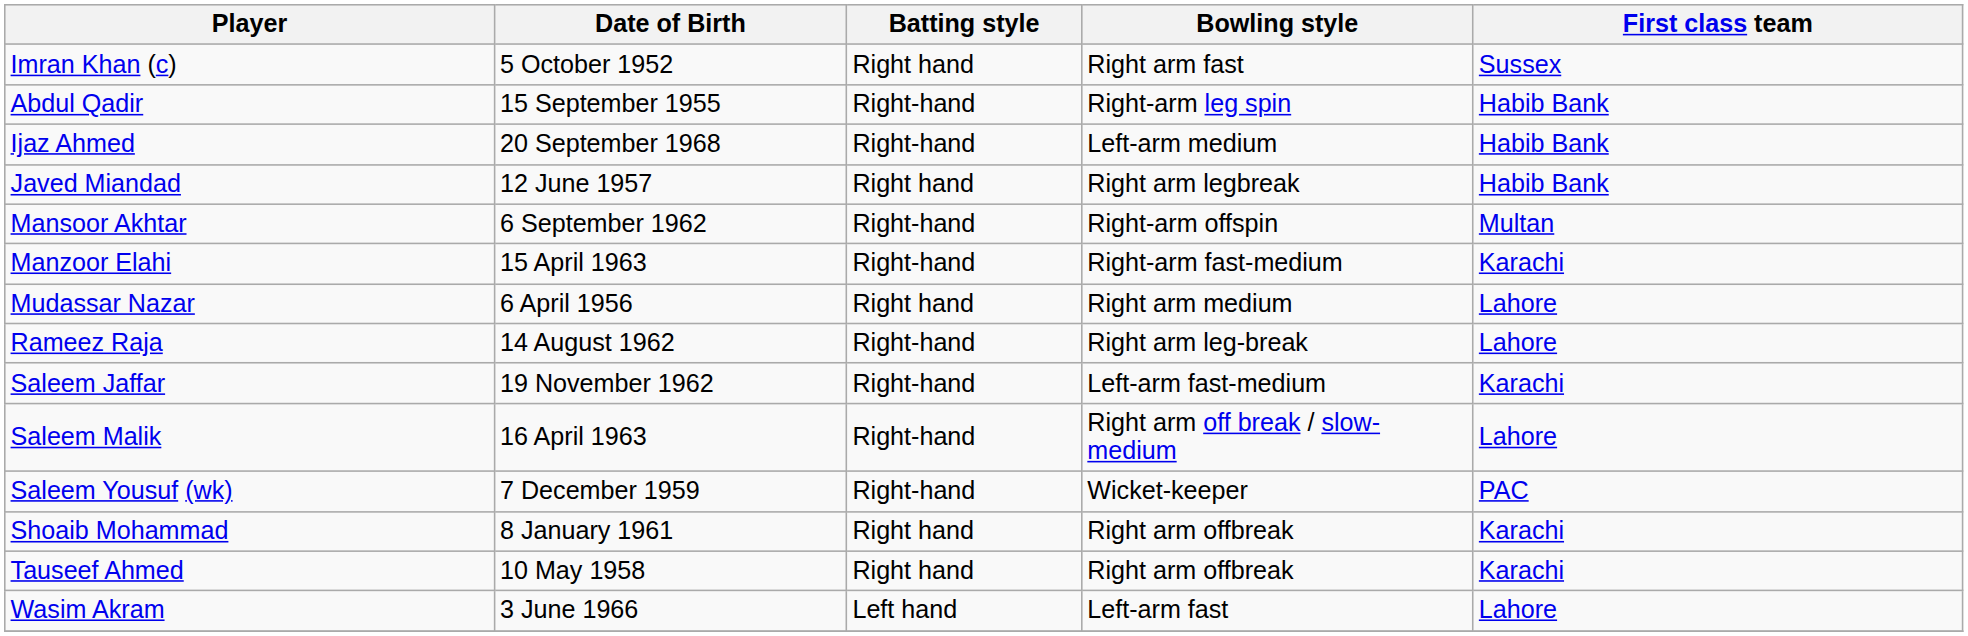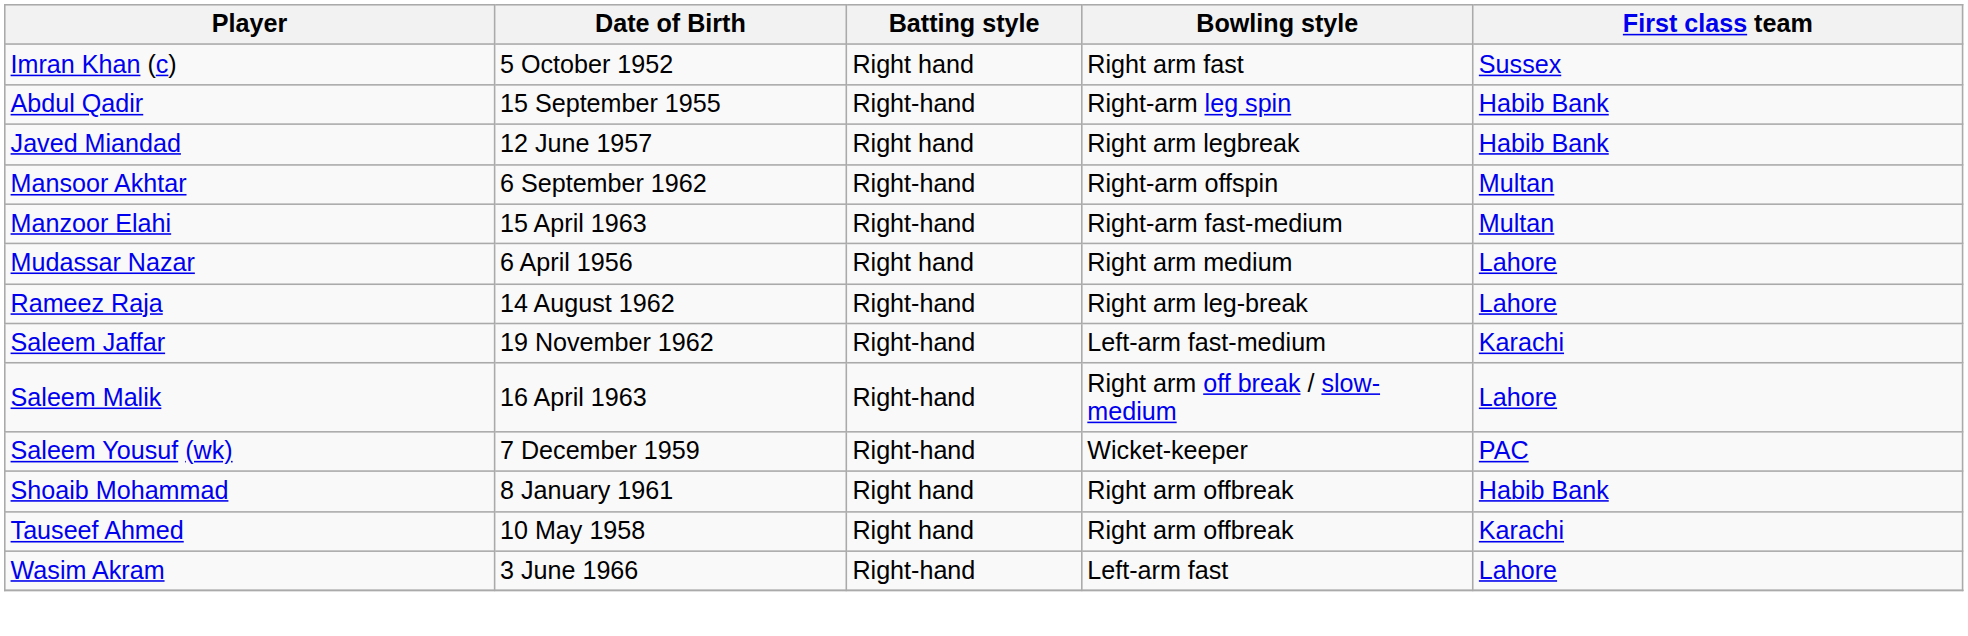 <table class="wikitable">
 <tr>
 <th width="25%">Player</th>
 <th width="18%">Date of Birth</th>
 <th width="12%">Batting style</th>
 <th width="20%">Bowling style</th>
 <th width="25%"><a href='#'>First class</a> team</th>
 </tr>
 <tr>
 <td><a href='#'>Imran Khan</a> (<a href='#'>c</a>)</td>
 <td>5 October 1952</td>
 <td>Right hand</td>
 <td>Right arm fast</td>
 <td> <a href='#'>Sussex</a></td>
 </tr>
 <tr>
 <td><a href='#'>Abdul Qadir</a></td>
 <td>15 September 1955</td>
 <td>Right-hand</td>
 <td>Right-arm <a href='#'>leg spin</a></td>
 <td> <a href='#'>Habib Bank</a></td>
 </tr>
 <tr>
-<td><a href='#'>Ijaz Ahmed</a></td>
-<td>20 September 1968</td>
-<td>Right-hand</td>
-<td>Left-arm medium</td>
-<td> <a href='#'>Habib Bank</a></td>
-</tr>
-<tr>
 <td><a href='#'>Javed Miandad</a></td>
 <td>12 June 1957</td>
 <td>Right hand</td>
 <td>Right arm legbreak</td>
 <td> <a href='#'>Habib Bank</a></td>
 </tr>
 <tr>
 <td><a href='#'>Mansoor Akhtar</a></td>
 <td>6 September 1962</td>
 <td>Right-hand</td>
 <td>Right-arm offspin</td>
 <td> <a href='#'>Multan</a></td>
 </tr>
 <tr>
 <td><a href='#'>Manzoor Elahi</a></td>
 <td>15 April 1963</td>
 <td>Right-hand</td>
 <td>Right-arm fast-medium</td>
-<td><a href='#'>Karachi</a></td>
+<td> <a href='#'>Multan</a></td>
 </tr>
 <tr>
 <td><a href='#'>Mudassar Nazar</a></td>
 <td>6 April 1956</td>
 <td>Right hand</td>
 <td>Right arm medium</td>
 <td><a href='#'>Lahore</a></td>
 </tr>
 <tr>
 <td><a href='#'>Rameez Raja</a></td>
 <td>14 August 1962</td>
 <td>Right-hand</td>
 <td>Right arm leg-break</td>
 <td> <a href='#'>Lahore</a></td>
 </tr>
 <tr>
 <td><a href='#'>Saleem Jaffar</a></td>
 <td>19 November 1962</td>
 <td>Right-hand</td>
 <td>Left-arm fast-medium</td>
 <td> <a href='#'>Karachi</a></td>
 </tr>
 <tr>
 <td><a href='#'>Saleem Malik</a></td>
 <td>16 April 1963</td>
 <td>Right-hand</td>
 <td>Right arm <a href='#'>off break</a> / <a href='#'>slow-medium</a></td>
 <td><a href='#'>Lahore</a></td>
 </tr>
 <tr>
 <td><a href='#'>Saleem Yousuf</a> <a href='#'>(wk)</a></td>
 <td>7 December 1959</td>
 <td>Right-hand</td>
 <td>Wicket-keeper</td>
 <td><a href='#'>PAC</a></td>
 </tr>
 <tr>
 <td><a href='#'>Shoaib Mohammad</a></td>
 <td>8 January 1961</td>
 <td>Right hand</td>
 <td>Right arm offbreak</td>
-<td><a href='#'>Karachi</a></td>
+<td> <a href='#'>Habib Bank</a></td>
 </tr>
 <tr>
 <td><a href='#'>Tauseef Ahmed</a></td>
 <td>10 May 1958</td>
 <td>Right hand</td>
 <td>Right arm offbreak</td>
 <td><a href='#'>Karachi</a></td>
 </tr>
 <tr>
 <td><a href='#'>Wasim Akram</a></td>
 <td>3 June 1966</td>
-<td>Left hand</td>
+<td>Right-hand</td>
 <td>Left-arm fast</td>
 <td><a href='#'>Lahore</a></td>
 </tr>
 <tr>
 </tr>
 </table>
